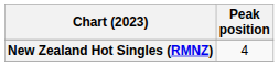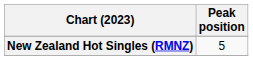 <table class="wikitable sortable plainrowheaders" style="text-align:center">
 <tr>
 <th scope="col">Chart (2023)</th>
 <th scope="col">Peak<br>position</th>
 </tr>
 <tr>
 </tr>
 <tr>
 </tr>
 <tr>
 <th scope="row">New Zealand Hot Singles (<a href='#'>RMNZ</a>)</th>
-<td>4</td>
+<td>5</td>
 </tr>
 <tr>
 </tr>
 <tr>
 </tr>
 </table>
